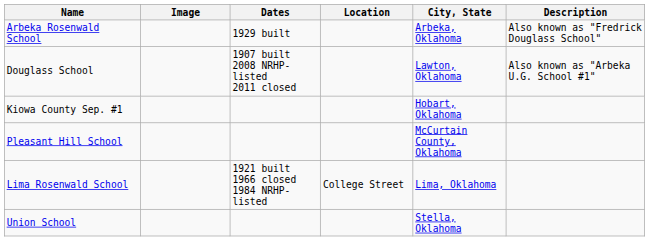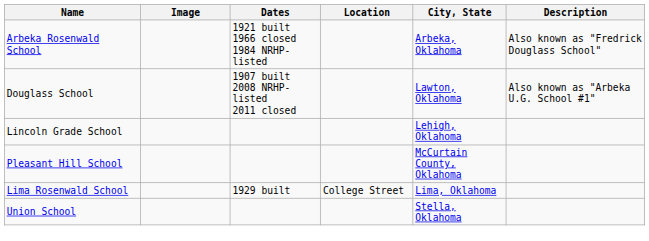 <table class="wikitable sortable" style="width:98%">
 <tr>
 <th style="width: 200px"><strong>Name</strong></th>
 <th class="unsortable" style="width: 130px"><strong>Image</strong></th>
 <th style="width: 130px"><strong>Dates</strong></th>
 <th style="width: 130px"><strong>Location</strong></th>
 <th style="width: 130px"><strong>City, State</strong></th>
 <th class="unsortable" style="width: 200px"><strong>Description</strong></th>
 </tr>
 <tr>
 <td><a href='#'>Arbeka Rosenwald School</a></td>
 <td></td>
-<td>1929 built</td>
+<td>1921 built<br>1966 closed<br>1984 NRHP-listed</td>
 <td></td>
 <td><a href='#'>Arbeka, Oklahoma</a></td>
 <td>Also known as "Fredrick Douglass School"</td>
 </tr>
 <tr>
 <td>Douglass School</td>
 <td></td>
 <td>1907 built<br>2008 NRHP-listed<br>2011 closed</td>
 <td></td>
 <td><a href='#'>Lawton, Oklahoma</a></td>
 <td>Also known as "Arbeka U.G. School #1"</td>
 </tr>
 <tr>
-<td>Kiowa County Sep. #1</td>
+<td>Lincoln Grade School</td>
 <td></td>
 <td></td>
 <td></td>
-<td><a href='#'>Hobart, Oklahoma</a></td>
+<td><a href='#'>Lehigh, Oklahoma</a></td>
 <td></td>
 </tr>
 <tr ->
 <td><a href='#'>Pleasant Hill School</a></td>
 <td></td>
 <td></td>
 <td></td>
 <td><a href='#'>McCurtain County, Oklahoma</a></td>
 <td></td>
 </tr>
 <tr ->
 <td><a href='#'>Lima Rosenwald School</a></td>
 <td></td>
-<td>1921 built<br>1966 closed<br>1984 NRHP-listed</td>
+<td>1929 built</td>
 <td>College Street</td>
 <td><a href='#'>Lima, Oklahoma</a></td>
 <td></td>
 </tr>
 <tr>
 <td><a href='#'>Union School</a></td>
 <td></td>
 <td></td>
 <td></td>
 <td><a href='#'>Stella, Oklahoma</a></td>
 <td></td>
 </tr>
 </table>
